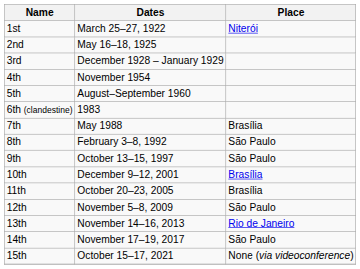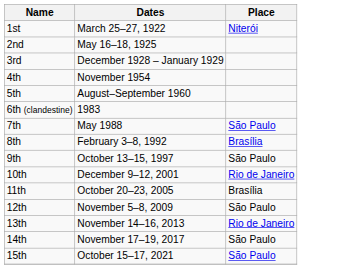 <table class="wikitable">
 <tr>
 <th>Name</th>
 <th>Dates</th>
 <th>Place</th>
 </tr>
 <tr>
 <td>1st</td>
 <td>March 25–27, 1922</td>
 <td><a href='#'>Niterói</a></td>
 </tr>
 <tr>
 <td>2nd</td>
 <td>May 16–18, 1925</td>
 <td></td>
 </tr>
 <tr>
 <td>3rd</td>
 <td>December 1928 – January 1929</td>
 <td></td>
 </tr>
 <tr>
 <td>4th</td>
 <td>November 1954</td>
 <td></td>
 </tr>
 <tr>
 <td>5th</td>
 <td>August–September 1960</td>
 <td></td>
 </tr>
 <tr>
 <td>6th <small>(clandestine)</small></td>
 <td>1983</td>
 <td></td>
 </tr>
 <tr>
 <td>7th</td>
 <td>May 1988</td>
-<td>Brasília</td>
+<td><a href='#'>São Paulo</a></td>
 </tr>
 <tr>
 <td>8th</td>
 <td>February 3–8, 1992</td>
-<td>São Paulo</td>
+<td><a href='#'>Brasília</a></td>
 </tr>
 <tr>
 <td>9th</td>
 <td>October 13–15, 1997</td>
 <td>São Paulo</td>
 </tr>
 <tr>
 <td>10th</td>
 <td>December 9–12, 2001</td>
-<td><a href='#'>Brasília</a></td>
+<td><a href='#'>Rio de Janeiro</a></td>
 </tr>
 <tr>
 <td>11th</td>
 <td>October 20–23, 2005</td>
 <td>Brasília</td>
 </tr>
 <tr>
 <td>12th</td>
 <td>November 5–8, 2009</td>
 <td>São Paulo</td>
 </tr>
 <tr>
 <td>13th</td>
 <td>November 14–16, 2013</td>
 <td><a href='#'>Rio de Janeiro</a></td>
 </tr>
 <tr>
 <td>14th</td>
 <td>November 17–19, 2017</td>
 <td>São Paulo</td>
 </tr>
 <tr>
 <td>15th</td>
 <td>October 15–17, 2021</td>
-<td>None (<em>via videoconference</em>)</td>
+<td><a href='#'>São Paulo</a></td>
 </tr>
 <tr>
 </tr>
 </table>
